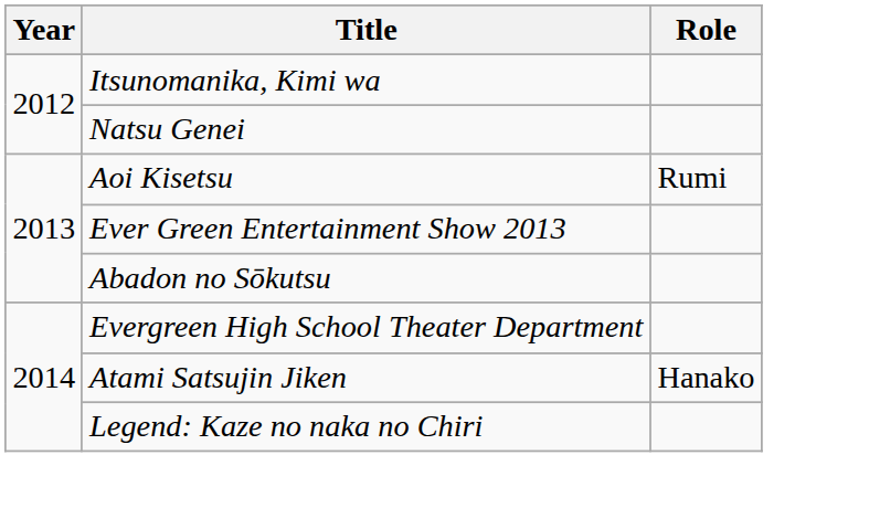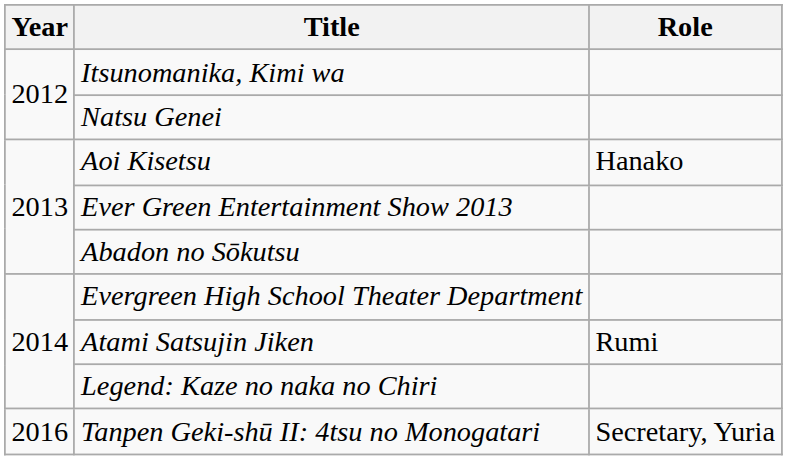 <table class="wikitable">
 <tr>
 <th>Year</th>
 <th>Title</th>
 <th>Role</th>
 </tr>
 <tr>
 <td rowspan="2">2012</td>
 <td><em>Itsunomanika, Kimi wa</em></td>
 <td></td>
 </tr>
 <tr>
 <td><em>Natsu Genei</em></td>
 <td></td>
 </tr>
 <tr>
 <td rowspan="3">2013</td>
 <td><em>Aoi Kisetsu</em></td>
-<td>Rumi</td>
+<td>Hanako</td>
 </tr>
 <tr>
 <td><em>Ever Green Entertainment Show 2013</em></td>
 <td></td>
 </tr>
 <tr>
 <td><em>Abadon no Sōkutsu</em></td>
 <td></td>
 </tr>
 <tr>
 <td rowspan="3">2014</td>
 <td><em>Evergreen High School Theater Department</em></td>
 <td></td>
 </tr>
 <tr>
 <td><em>Atami Satsujin Jiken</em></td>
-<td>Hanako</td>
+<td>Rumi</td>
 </tr>
 <tr>
 <td><em>Legend: Kaze no naka no Chiri</em></td>
 <td></td>
 </tr>
+<tr>
+<td>2016</td>
+<td><em>Tanpen Geki-shū II: 4tsu no Monogatari</em></td>
+<td>Secretary, Yuria</td>
+</tr>
 </table>
